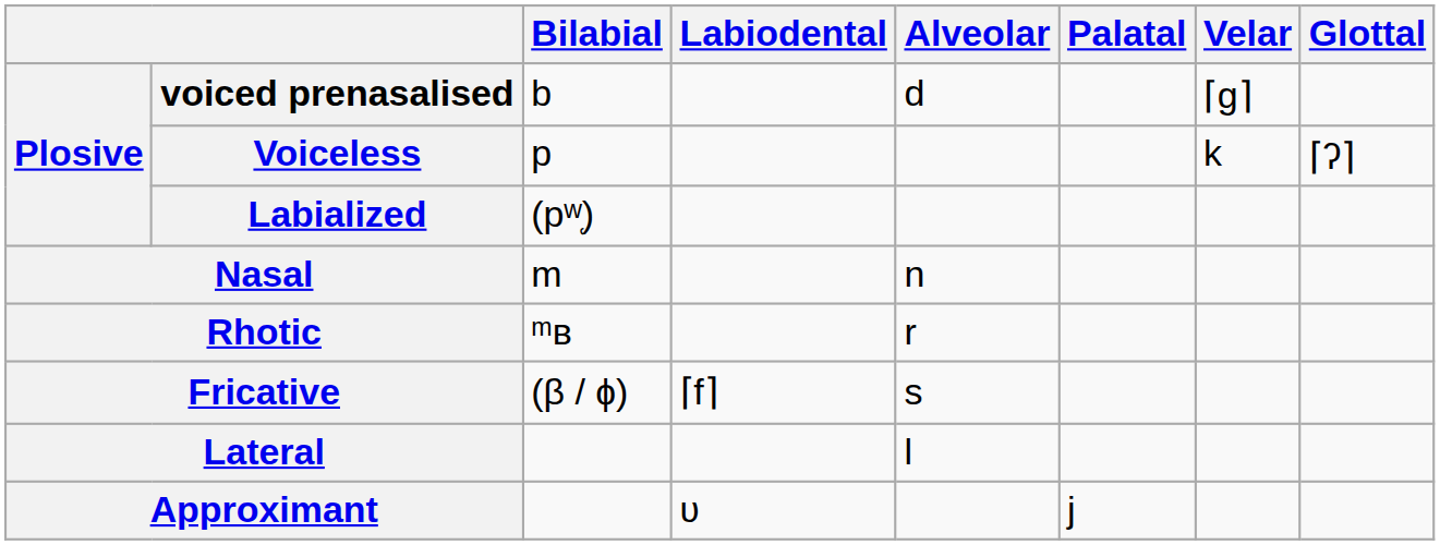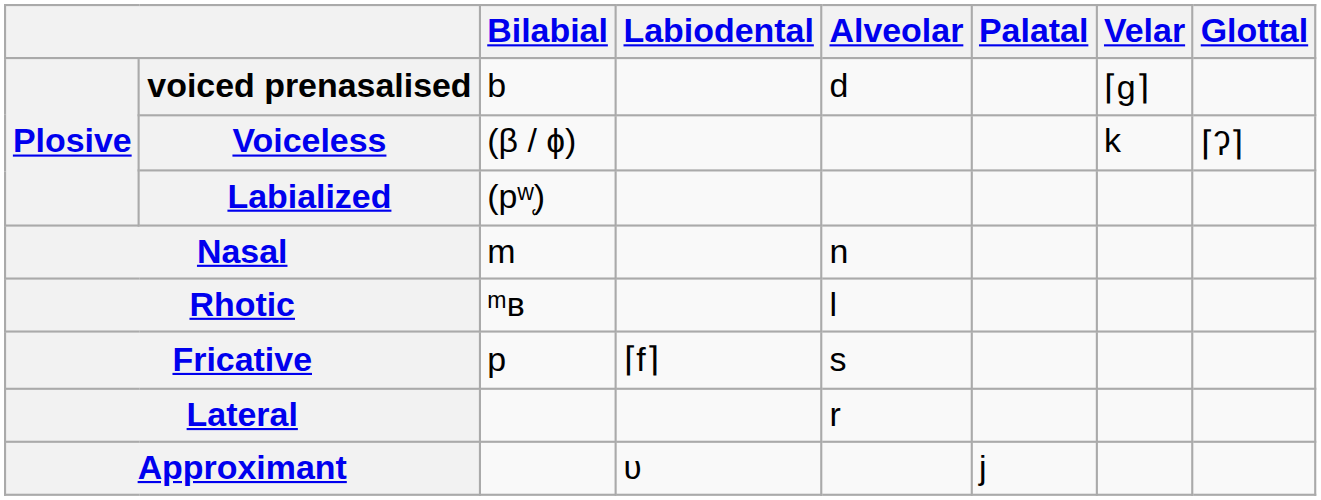 <table class="wikitable">
 <tr>
 <th colspan="2"></th>
 <th><a href='#'>Bilabial</a></th>
 <th><a href='#'>Labiodental</a></th>
 <th><a href='#'>Alveolar</a></th>
 <th><a href='#'>Palatal</a></th>
 <th><a href='#'>Velar</a></th>
 <th><a href='#'>Glottal</a></th>
 </tr>
 <tr>
 <th rowspan="3"><a href='#'>Plosive</a></th>
 <th>voiced prenasalised</th>
 <td>b</td>
 <td></td>
 <td>d</td>
 <td></td>
 <td>⌈g⌉</td>
 <td></td>
 </tr>
 <tr>
 <th><a href='#'>Voiceless</a></th>
-<td>p</td>
+<td>(β / ɸ)</td>
 <td></td>
 <td></td>
 <td></td>
 <td>k</td>
 <td>⌈ʔ⌉</td>
 </tr>
 <tr>
 <th><a href='#'>Labialized</a></th>
 <td>(pʷ̜)</td>
 <td></td>
 <td></td>
 <td></td>
 <td></td>
 <td></td>
 </tr>
 <tr>
 <th colspan="2"><a href='#'>Nasal</a></th>
 <td>m</td>
 <td></td>
 <td>n</td>
 <td></td>
 <td></td>
 <td></td>
 </tr>
 <tr>
 <th colspan="2"><a href='#'>Rhotic</a></th>
 <td>ᵐʙ</td>
 <td></td>
-<td>r</td>
+<td>l</td>
 <td></td>
 <td></td>
 <td></td>
 </tr>
 <tr>
 <th colspan="2"><a href='#'>Fricative</a></th>
-<td>(β / ɸ)</td>
+<td>p</td>
 <td>⌈f⌉</td>
 <td>s</td>
 <td></td>
 <td></td>
 <td></td>
 </tr>
 <tr>
 <th colspan="2"><a href='#'>Lateral</a></th>
 <td></td>
 <td></td>
-<td>l</td>
+<td>r</td>
 <td></td>
 <td></td>
 <td></td>
 </tr>
 <tr>
 <th colspan="2"><a href='#'>Approximant</a></th>
 <td></td>
 <td>ʋ</td>
 <td></td>
 <td>j</td>
 <td></td>
 <td></td>
 </tr>
 </table>
